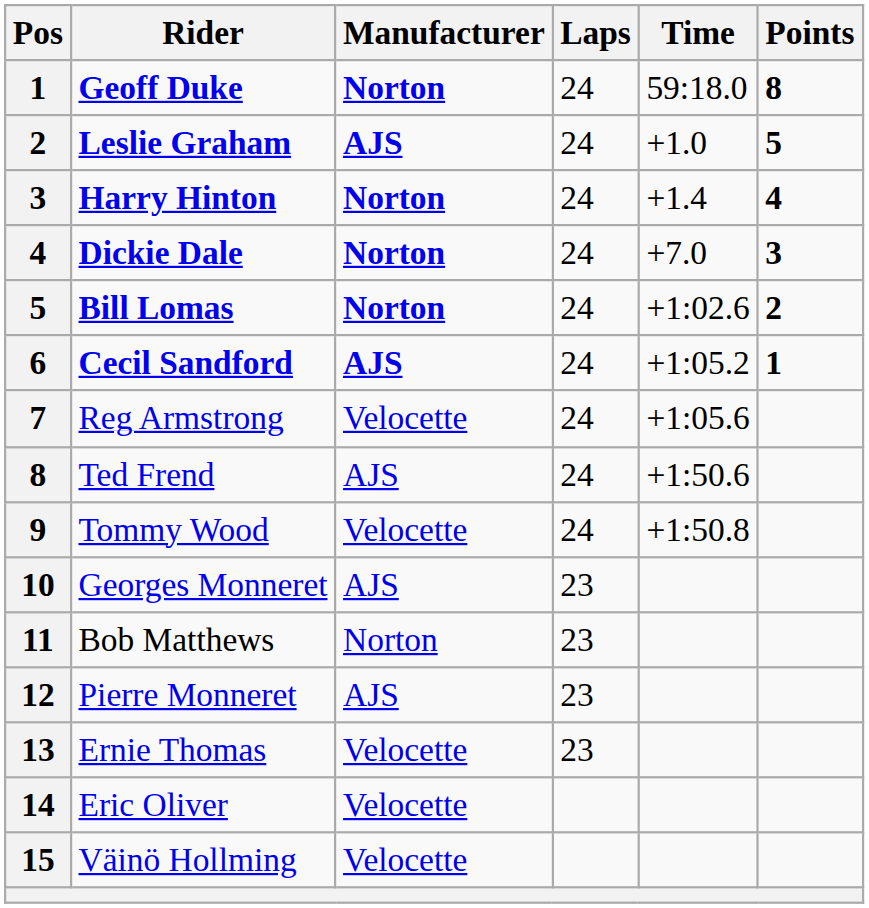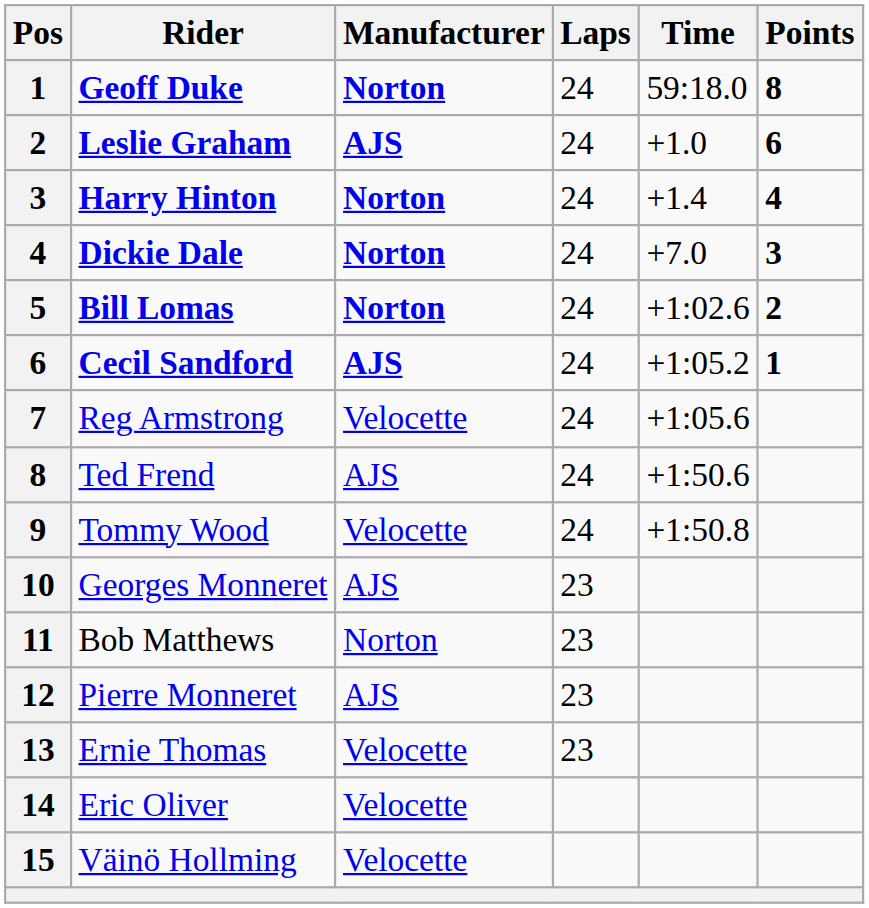 <table class="wikitable" style="font-size: 95%;">
 <tr>
 <th>Pos</th>
 <th>Rider</th>
 <th>Manufacturer</th>
 <th>Laps</th>
 <th>Time</th>
 <th>Points</th>
 </tr>
 <tr>
 <th>1</th>
 <td> <strong><a href='#'>Geoff Duke</a></strong></td>
 <td><strong><a href='#'>Norton</a></strong></td>
 <td>24</td>
 <td>59:18.0</td>
 <td><strong>8</strong></td>
 </tr>
 <tr>
 <th>2</th>
 <td> <strong><a href='#'>Leslie Graham</a></strong></td>
 <td><strong><a href='#'>AJS</a></strong></td>
 <td>24</td>
 <td>+1.0</td>
-<td><strong>5</strong></td>
+<td><strong>6</strong></td>
 </tr>
 <tr>
 <th>3</th>
 <td> <strong><a href='#'>Harry Hinton</a></strong></td>
 <td><strong><a href='#'>Norton</a></strong></td>
 <td>24</td>
 <td>+1.4</td>
 <td><strong>4</strong></td>
 </tr>
 <tr>
 <th>4</th>
 <td> <strong><a href='#'>Dickie Dale</a></strong></td>
 <td><strong><a href='#'>Norton</a></strong></td>
 <td>24</td>
 <td>+7.0</td>
 <td><strong>3</strong></td>
 </tr>
 <tr>
 <th>5</th>
 <td> <strong><a href='#'>Bill Lomas</a></strong></td>
 <td><strong><a href='#'>Norton</a></strong></td>
 <td>24</td>
 <td>+1:02.6</td>
 <td><strong>2</strong></td>
 </tr>
 <tr>
 <th>6</th>
 <td> <strong><a href='#'>Cecil Sandford</a></strong></td>
 <td><strong><a href='#'>AJS</a></strong></td>
 <td>24</td>
 <td>+1:05.2</td>
 <td><strong>1</strong></td>
 </tr>
 <tr>
 <th>7</th>
 <td> <a href='#'>Reg Armstrong</a></td>
 <td><a href='#'>Velocette</a></td>
 <td>24</td>
 <td>+1:05.6</td>
 <td></td>
 </tr>
 <tr>
 <th>8</th>
 <td> <a href='#'>Ted Frend</a></td>
 <td><a href='#'>AJS</a></td>
 <td>24</td>
 <td>+1:50.6</td>
 <td></td>
 </tr>
 <tr>
 <th>9</th>
 <td> <a href='#'>Tommy Wood</a></td>
 <td><a href='#'>Velocette</a></td>
 <td>24</td>
 <td>+1:50.8</td>
 <td></td>
 </tr>
 <tr>
 <th>10</th>
 <td> <a href='#'>Georges Monneret</a></td>
 <td><a href='#'>AJS</a></td>
 <td>23</td>
 <td></td>
 <td></td>
 </tr>
 <tr>
 <th>11</th>
 <td> Bob Matthews</td>
 <td><a href='#'>Norton</a></td>
 <td>23</td>
 <td></td>
 <td></td>
 </tr>
 <tr>
 <th>12</th>
 <td> <a href='#'>Pierre Monneret</a></td>
 <td><a href='#'>AJS</a></td>
 <td>23</td>
 <td></td>
 <td></td>
 </tr>
 <tr>
 <th>13</th>
 <td> <a href='#'>Ernie Thomas</a></td>
 <td><a href='#'>Velocette</a></td>
 <td>23</td>
 <td></td>
 <td></td>
 </tr>
 <tr>
 <th>14</th>
 <td> <a href='#'>Eric Oliver</a></td>
 <td><a href='#'>Velocette</a></td>
 <td></td>
 <td></td>
 <td></td>
 </tr>
 <tr>
 <th>15</th>
 <td> <a href='#'>Väinö Hollming</a></td>
 <td><a href='#'>Velocette</a></td>
 <td></td>
 <td></td>
 <td></td>
 </tr>
 <tr>
 <th colspan=6></th>
 </tr>
 </table>
